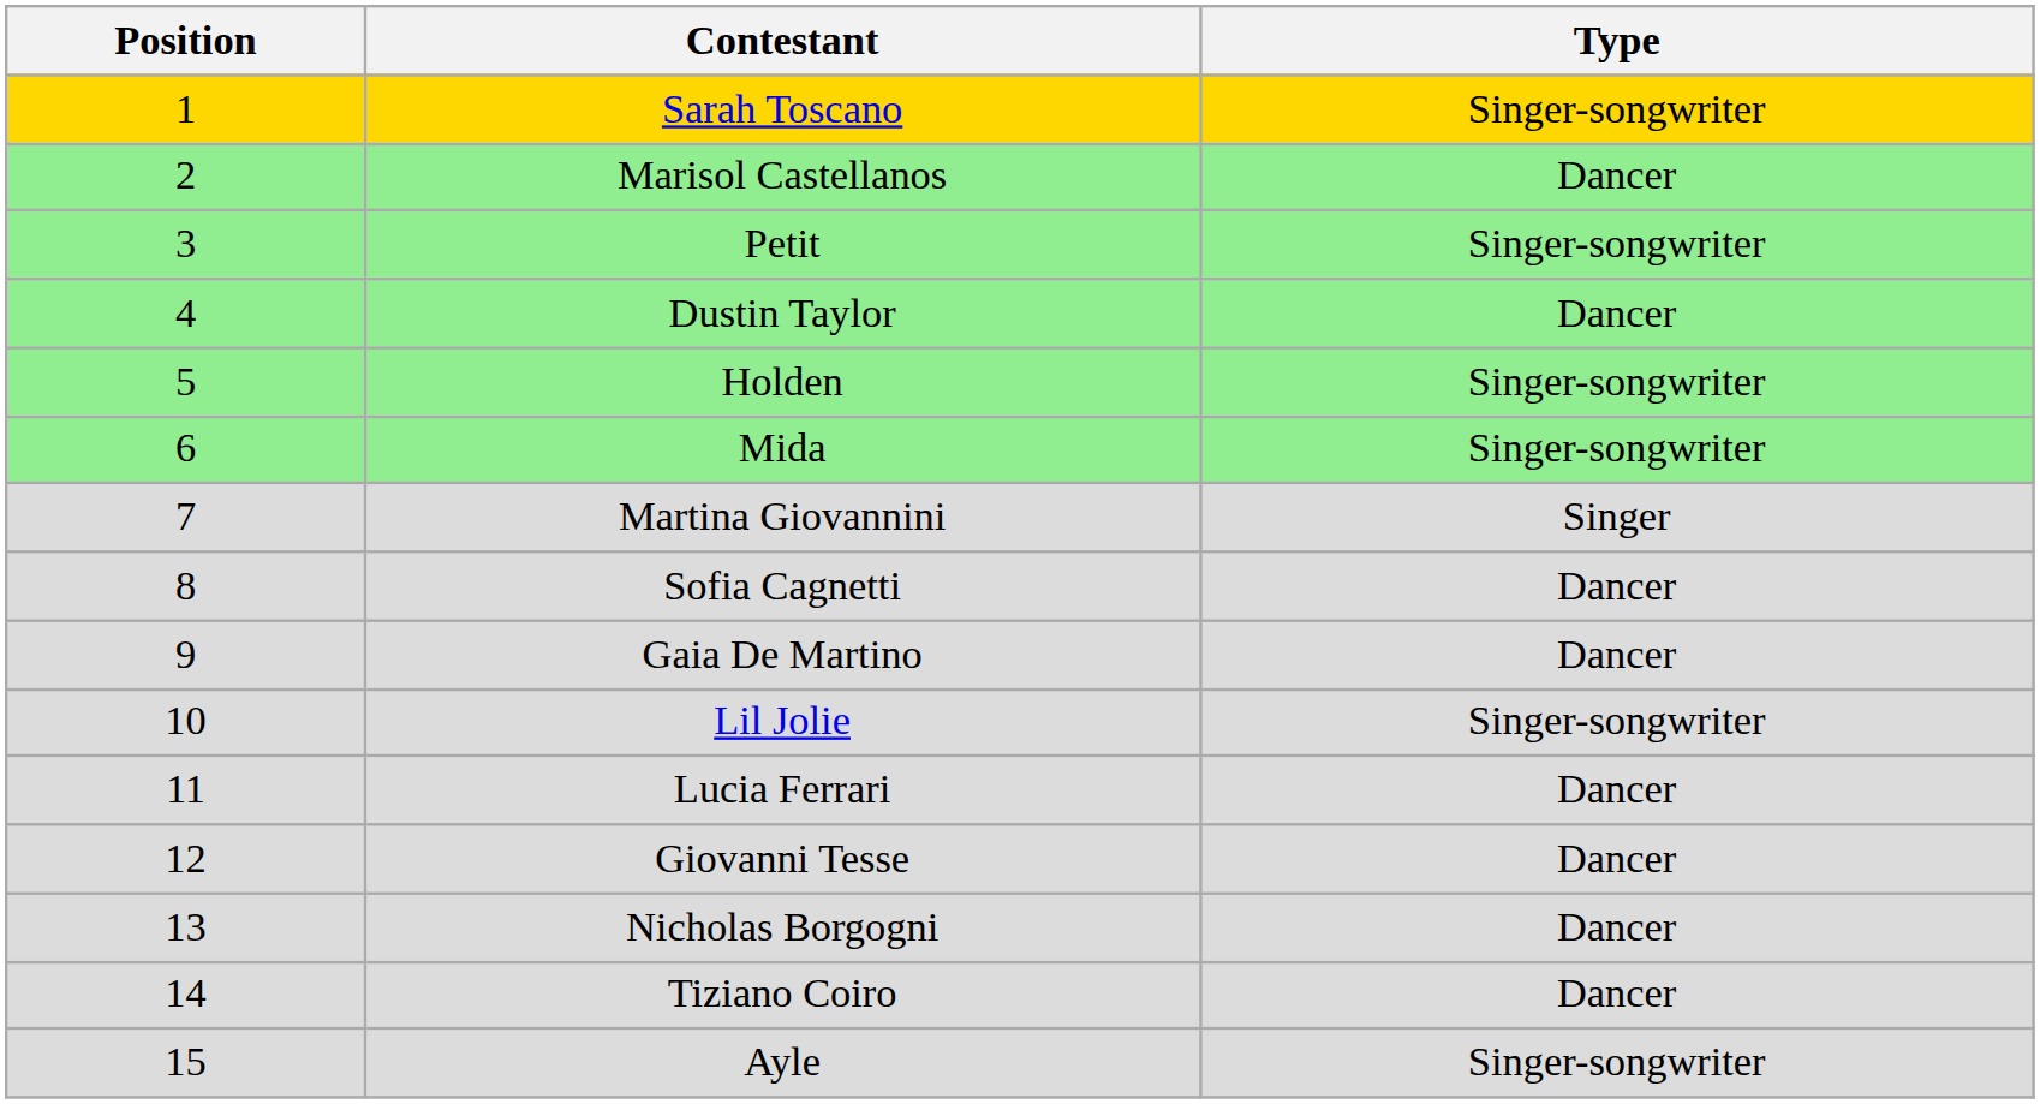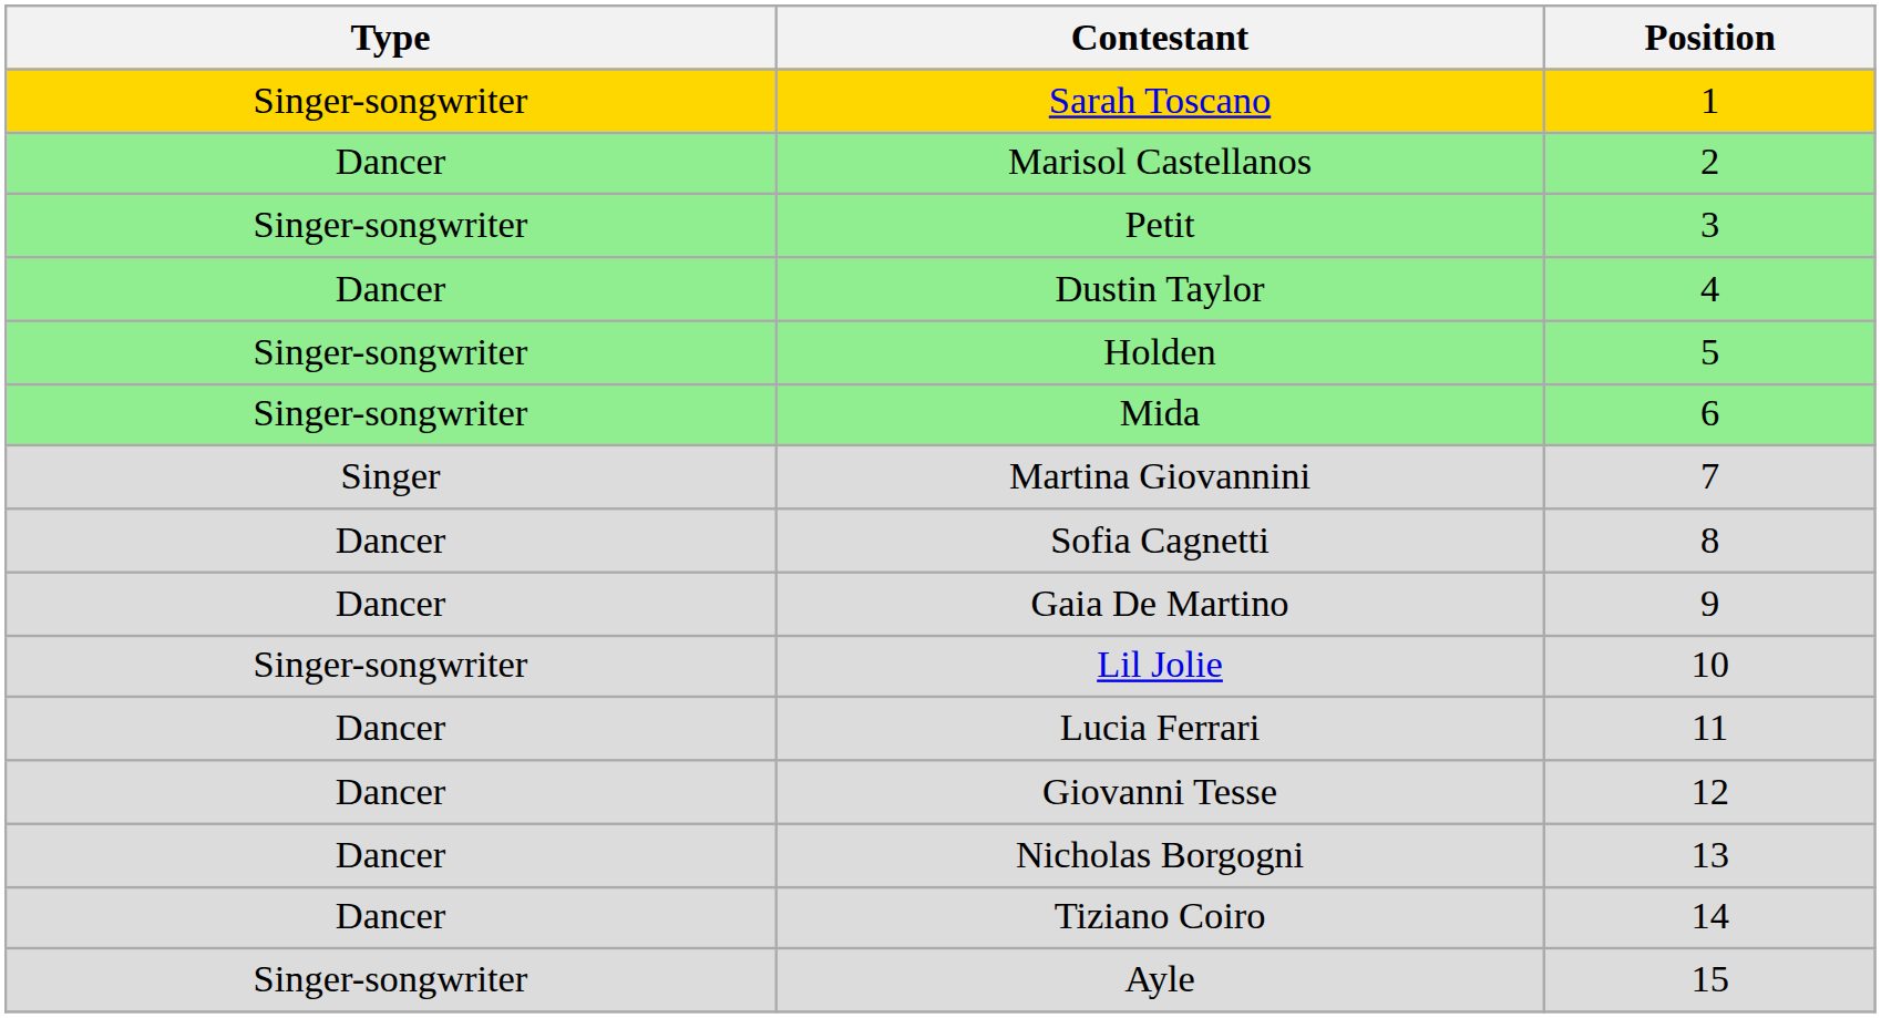 <table class="wikitable" style="text-align:center; font-size:90%; border-collapse:collapse;" width=80%>
 <tr>
+<th width=12%>Type</th>
+<th width="12%" align="center">Contestant</th>
 <th width="4%">Position</th>
-<th width="12%" align="center">Contestant</th>
-<th width=12%>Type</th>
 </tr>
 <tr>
+<td style="color:black; background:gold;">Singer-songwriter</td>
+<td style="color:black; background:gold;"><a href='#'>Sarah Toscano</a></td>
 <td style="color:black; background:gold;">1</td>
-<td style="color:black; background:gold;"><a href='#'>Sarah Toscano</a></td>
-<td style="color:black; background:gold;">Singer-songwriter</td>
 </tr>
 <tr>
+<td style="color:black; background:LightGreen;">Dancer</td>
+<td style="color:black; background:LightGreen;">Marisol Castellanos</td>
 <td style="color:black; background:LightGreen;">2</td>
-<td style="color:black; background:LightGreen;">Marisol Castellanos</td>
-<td style="color:black; background:LightGreen;">Dancer</td>
 </tr>
 <tr>
+<td style="color:black; background:LightGreen;">Singer-songwriter</td>
+<td style="color:black; background:LightGreen;">Petit</td>
 <td style="color:black; background:LightGreen;">3</td>
-<td style="color:black; background:LightGreen;">Petit</td>
-<td style="color:black; background:LightGreen;">Singer-songwriter</td>
 </tr>
 <tr>
+<td style="color:black; background:LightGreen;">Dancer</td>
+<td style="color:black; background:LightGreen;">Dustin Taylor</td>
 <td style="color:black; background:LightGreen;">4</td>
-<td style="color:black; background:LightGreen;">Dustin Taylor</td>
-<td style="color:black; background:LightGreen;">Dancer</td>
 </tr>
 <tr>
+<td style="color:black; background:LightGreen;">Singer-songwriter</td>
+<td style="color:black; background:LightGreen;">Holden</td>
 <td style="color:black; background:LightGreen;">5</td>
-<td style="color:black; background:LightGreen;">Holden</td>
-<td style="color:black; background:LightGreen;">Singer-songwriter</td>
 </tr>
 <tr>
+<td style="color:black; background:LightGreen;">Singer-songwriter</td>
+<td style="color:black; background:LightGreen;">Mida</td>
 <td style="color:black; background:LightGreen;">6</td>
-<td style="color:black; background:LightGreen;">Mida</td>
-<td style="color:black; background:LightGreen;">Singer-songwriter</td>
 </tr>
 <tr>
+<td style="background:#DCDCDC;">Singer</td>
+<td style="background:#DCDCDC;">Martina Giovannini</td>
 <td style="background:#DCDCDC;">7</td>
-<td style="background:#DCDCDC;">Martina Giovannini</td>
-<td style="background:#DCDCDC;">Singer</td>
 </tr>
 <tr>
+<td style="background:#DCDCDC;">Dancer</td>
+<td style="background:#DCDCDC;">Sofia Cagnetti</td>
 <td style="background:#DCDCDC;">8</td>
-<td style="background:#DCDCDC;">Sofia Cagnetti</td>
-<td style="background:#DCDCDC;">Dancer</td>
 </tr>
 <tr>
+<td style="background:#DCDCDC;">Dancer</td>
+<td style="background:#DCDCDC;">Gaia De Martino</td>
 <td style="background:#DCDCDC;">9</td>
-<td style="background:#DCDCDC;">Gaia De Martino</td>
-<td style="background:#DCDCDC;">Dancer</td>
 </tr>
 <tr>
+<td style="background:#DCDCDC;">Singer-songwriter</td>
+<td style="background:#DCDCDC;"><a href='#'>Lil Jolie</a></td>
 <td style="background:#DCDCDC;">10</td>
-<td style="background:#DCDCDC;"><a href='#'>Lil Jolie</a></td>
-<td style="background:#DCDCDC;">Singer-songwriter</td>
 </tr>
 <tr>
+<td style="background:#DCDCDC;">Dancer</td>
+<td style="background:#DCDCDC;">Lucia Ferrari</td>
 <td style="background:#DCDCDC;">11</td>
-<td style="background:#DCDCDC;">Lucia Ferrari</td>
-<td style="background:#DCDCDC;">Dancer</td>
 </tr>
 <tr>
+<td style="background:#DCDCDC;">Dancer</td>
+<td style="background:#DCDCDC;">Giovanni Tesse</td>
 <td style="background:#DCDCDC;">12</td>
-<td style="background:#DCDCDC;">Giovanni Tesse</td>
-<td style="background:#DCDCDC;">Dancer</td>
 </tr>
 <tr>
+<td style="background:#DCDCDC;">Dancer</td>
+<td style="background:#DCDCDC;">Nicholas Borgogni</td>
 <td style="background:#DCDCDC;">13</td>
-<td style="background:#DCDCDC;">Nicholas Borgogni</td>
-<td style="background:#DCDCDC;">Dancer</td>
 </tr>
 <tr>
+<td style="background:#DCDCDC;">Dancer</td>
+<td style="background:#DCDCDC;">Tiziano Coiro</td>
 <td style="background:#DCDCDC;">14</td>
-<td style="background:#DCDCDC;">Tiziano Coiro</td>
-<td style="background:#DCDCDC;">Dancer</td>
 </tr>
 <tr>
+<td style="background:#DCDCDC;">Singer-songwriter</td>
+<td style="background:#DCDCDC;">Ayle</td>
 <td style="background:#DCDCDC;">15</td>
-<td style="background:#DCDCDC;">Ayle</td>
-<td style="background:#DCDCDC;">Singer-songwriter</td>
 </tr>
 </table>
